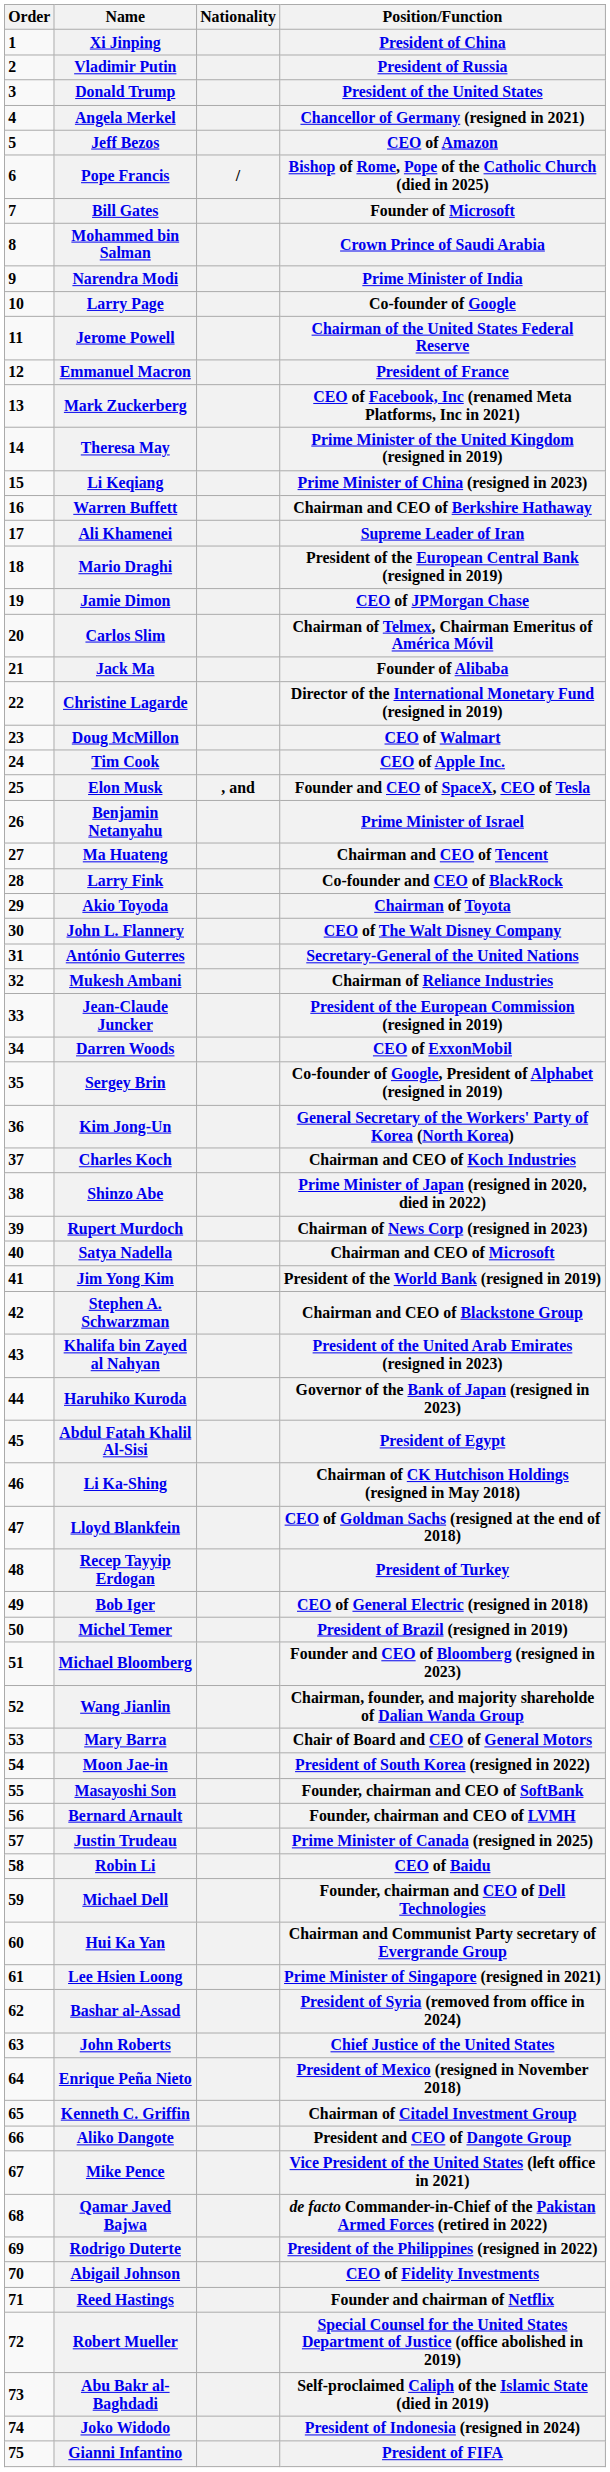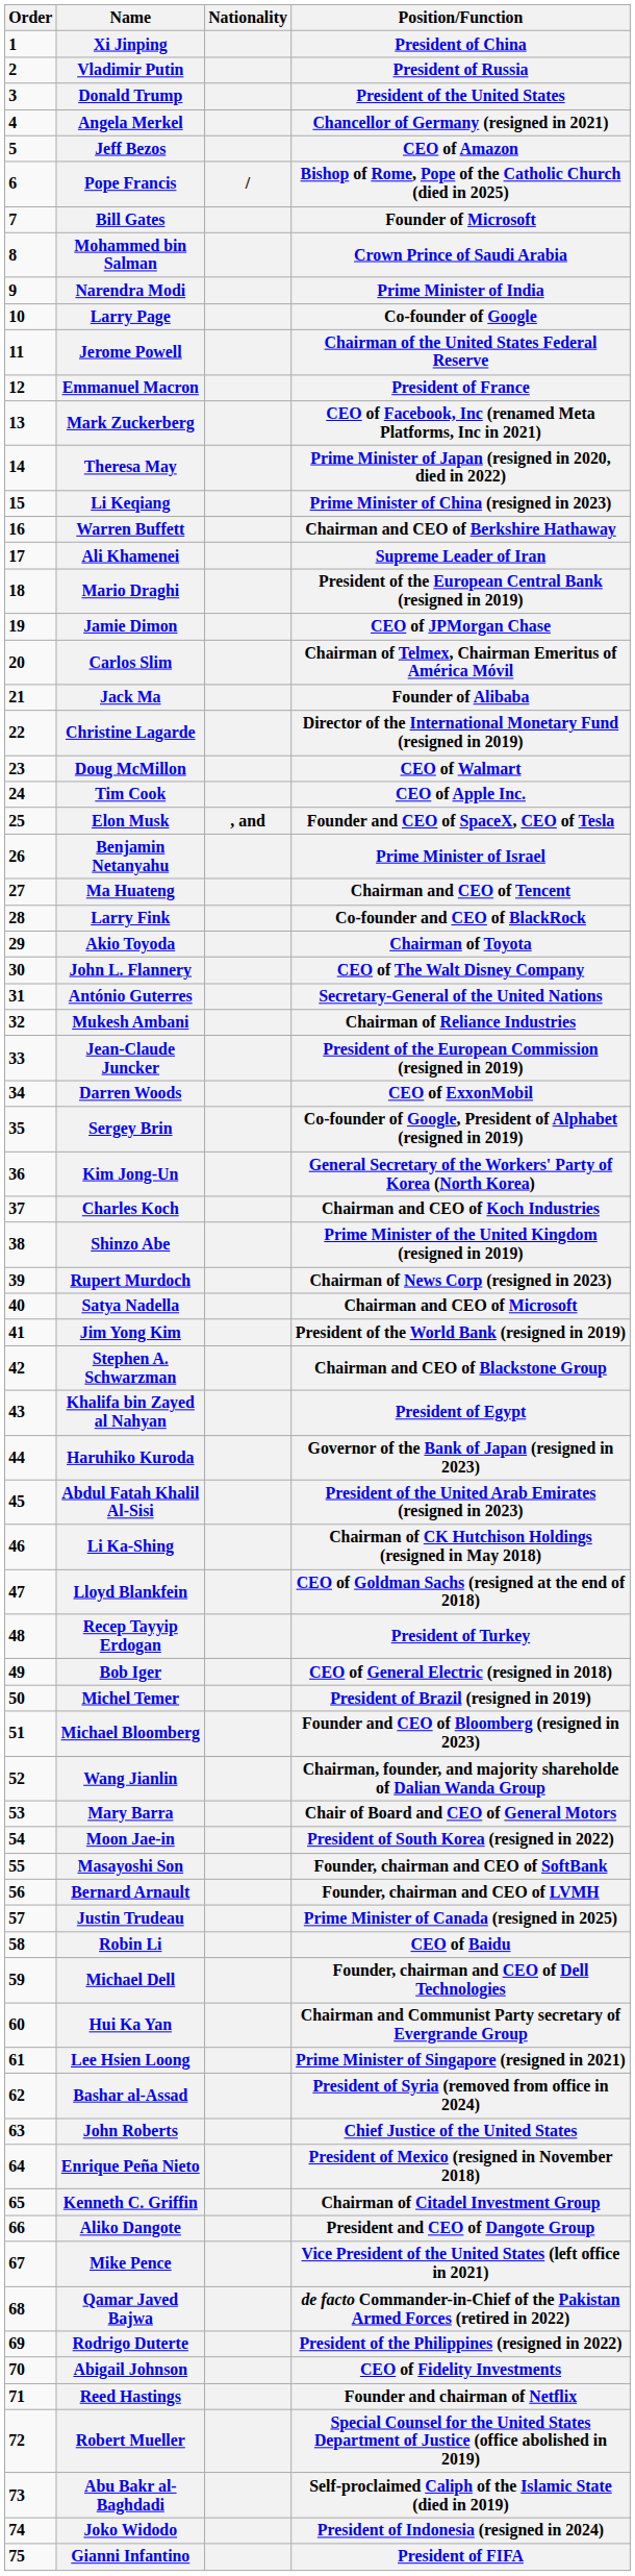 <table class="wikitable">
 <tr>
 <th>Order</th>
 <th>Name</th>
 <th>Nationality</th>
 <th>Position/Function</th>
 </tr>
 <tr>
 <td><strong>1</strong></td>
 <th><a href='#'>Xi Jinping</a></th>
 <th></th>
 <th><a href='#'>President of China</a></th>
 </tr>
 <tr>
 <td><strong>2</strong></td>
 <th><a href='#'>Vladimir Putin</a></th>
 <th></th>
 <th><a href='#'>President of Russia</a></th>
 </tr>
 <tr>
 <td><strong>3</strong></td>
 <th><a href='#'>Donald Trump</a></th>
 <th></th>
 <th><a href='#'>President of the United States</a></th>
 </tr>
 <tr>
 <td><strong>4</strong></td>
 <th><a href='#'>Angela Merkel</a></th>
 <th></th>
 <th><a href='#'>Chancellor of Germany</a> (resigned in 2021)</th>
 </tr>
 <tr>
 <td><strong>5</strong></td>
 <th><a href='#'>Jeff Bezos</a></th>
 <th></th>
 <th><a href='#'>CEO</a> of <a href='#'>Amazon</a></th>
 </tr>
 <tr>
 <td><strong>6</strong></td>
 <th><a href='#'>Pope Francis</a></th>
 <th>/</th>
 <th><a href='#'>Bishop</a> of <a href='#'>Rome</a>, <a href='#'>Pope</a> of the <a href='#'>Catholic Church</a> (died in 2025)</th>
 </tr>
 <tr>
 <td><strong>7</strong></td>
 <th><a href='#'>Bill Gates</a></th>
 <th></th>
 <th>Founder of <a href='#'>Microsoft</a></th>
 </tr>
 <tr>
 <td><strong>8</strong></td>
 <th><a href='#'>Mohammed bin Salman</a></th>
 <th></th>
 <th><a href='#'>Crown Prince of Saudi Arabia</a></th>
 </tr>
 <tr>
 <td><strong>9</strong></td>
 <th><a href='#'>Narendra Modi</a></th>
 <th></th>
 <th><a href='#'>Prime Minister of India</a></th>
 </tr>
 <tr>
 <td><strong>10</strong></td>
 <th><a href='#'>Larry Page</a></th>
 <th></th>
 <th>Co-founder of <a href='#'>Google</a></th>
 </tr>
 <tr>
 <td><strong>11</strong></td>
 <th><a href='#'>Jerome Powell</a></th>
 <th></th>
 <th><a href='#'>Chairman of the United States Federal Reserve</a></th>
 </tr>
 <tr>
 <td><strong>12</strong></td>
 <th><a href='#'>Emmanuel Macron</a></th>
 <th></th>
 <th><a href='#'>President of France</a></th>
 </tr>
 <tr>
 <td><strong>13</strong></td>
 <th><a href='#'>Mark Zuckerberg</a></th>
 <th></th>
 <th><a href='#'>CEO</a> of <a href='#'>Facebook, Inc</a> (renamed Meta Platforms, Inc in 2021)</th>
 </tr>
 <tr>
 <td><strong>14</strong></td>
 <th><a href='#'>Theresa May</a></th>
 <th></th>
-<th><a href='#'>Prime Minister of the United Kingdom</a> (resigned in 2019)</th>
+<th><a href='#'>Prime Minister of Japan</a> (resigned in 2020, died in 2022)</th>
 </tr>
 <tr>
 <td><strong>15</strong></td>
 <th><a href='#'>Li Keqiang</a></th>
 <th></th>
 <th><a href='#'>Prime Minister of China</a> (resigned in 2023)</th>
 </tr>
 <tr>
 <td><strong>16</strong></td>
 <th><a href='#'>Warren Buffett</a></th>
 <th></th>
 <th>Chairman and CEO of <a href='#'>Berkshire Hathaway</a></th>
 </tr>
 <tr>
 <td><strong>17</strong></td>
 <th><a href='#'>Ali Khamenei</a></th>
 <th></th>
 <th><a href='#'>Supreme Leader of Iran</a></th>
 </tr>
 <tr>
 <td><strong>18</strong></td>
 <th><a href='#'>Mario Draghi</a></th>
 <th></th>
 <th>President of the <a href='#'>European Central Bank</a> (resigned in 2019)</th>
 </tr>
 <tr>
 <td><strong>19</strong></td>
 <th><a href='#'>Jamie Dimon</a></th>
 <th></th>
 <th><a href='#'>CEO</a> of <a href='#'>JPMorgan Chase</a></th>
 </tr>
 <tr>
 <td><strong>20</strong></td>
 <th><a href='#'>Carlos Slim</a></th>
 <th></th>
 <th>Chairman of <a href='#'>Telmex</a>, Chairman Emeritus of <a href='#'>América Móvil</a></th>
 </tr>
 <tr>
 <td><strong>21</strong></td>
 <th><a href='#'>Jack Ma</a></th>
 <th></th>
 <th>Founder of <a href='#'>Alibaba</a></th>
 </tr>
 <tr>
 <td><strong>22</strong></td>
 <th><a href='#'>Christine Lagarde</a></th>
 <th></th>
 <th>Director of the <a href='#'>International Monetary Fund</a> (resigned in 2019)</th>
 </tr>
 <tr>
 <td><strong>23</strong></td>
 <th><a href='#'>Doug McMillon</a></th>
 <th></th>
 <th><a href='#'>CEO</a> of <a href='#'>Walmart</a></th>
 </tr>
 <tr>
 <td><strong>24</strong></td>
 <th><a href='#'>Tim Cook</a></th>
 <th></th>
 <th><a href='#'>CEO</a> of <a href='#'>Apple Inc.</a></th>
 </tr>
 <tr>
 <td><strong>25</strong></td>
 <th><a href='#'>Elon Musk</a></th>
 <th>,  and </th>
 <th>Founder and <a href='#'>CEO</a> of <a href='#'>SpaceX</a>, <a href='#'>CEO</a> of <a href='#'>Tesla</a></th>
 </tr>
 <tr>
 <td><strong>26</strong></td>
 <th><a href='#'>Benjamin Netanyahu</a></th>
 <th></th>
 <th><a href='#'>Prime Minister of Israel</a></th>
 </tr>
 <tr>
 <td><strong>27</strong></td>
 <th><a href='#'>Ma Huateng</a></th>
 <th></th>
 <th>Chairman and <a href='#'>CEO</a> of <a href='#'>Tencent</a></th>
 </tr>
 <tr>
 <td><strong>28</strong></td>
 <th><a href='#'>Larry Fink</a></th>
 <th></th>
 <th>Co-founder and <a href='#'>CEO</a> of <a href='#'>BlackRock</a></th>
 </tr>
 <tr>
 <td><strong>29</strong></td>
 <th><a href='#'>Akio Toyoda</a></th>
 <th></th>
 <th><a href='#'>Chairman</a> of <a href='#'>Toyota</a></th>
 </tr>
 <tr>
 <td><strong>30</strong></td>
 <th><a href='#'>John L. Flannery</a></th>
 <th></th>
 <th><a href='#'>CEO</a> of <a href='#'>The Walt Disney Company</a></th>
 </tr>
 <tr>
 <td><strong>31</strong></td>
 <th><a href='#'>António Guterres</a></th>
 <th></th>
 <th><a href='#'>Secretary-General of the United Nations</a></th>
 </tr>
 <tr>
 <td><strong>32</strong></td>
 <th><a href='#'>Mukesh Ambani</a></th>
 <th></th>
 <th>Chairman of <a href='#'>Reliance Industries</a></th>
 </tr>
 <tr>
 <td><strong>33</strong></td>
 <th><a href='#'>Jean-Claude Juncker</a></th>
 <th></th>
 <th><a href='#'>President of the European Commission</a> (resigned in 2019)</th>
 </tr>
 <tr>
 <td><strong>34</strong></td>
 <th><a href='#'>Darren Woods</a></th>
 <th></th>
 <th><a href='#'>CEO</a> of <a href='#'>ExxonMobil</a></th>
 </tr>
 <tr>
 <td><strong>35</strong></td>
 <th><a href='#'>Sergey Brin</a></th>
 <th></th>
 <th>Co-founder of <a href='#'>Google</a>, President of <a href='#'>Alphabet</a> (resigned in 2019)</th>
 </tr>
 <tr>
 <td><strong>36</strong></td>
 <th><a href='#'>Kim Jong-Un</a></th>
 <th></th>
 <th><a href='#'>General Secretary of the Workers' Party of Korea</a> (<a href='#'>North Korea</a>)</th>
 </tr>
 <tr>
 <td><strong>37</strong></td>
 <th><a href='#'>Charles Koch</a></th>
 <th></th>
 <th>Chairman and CEO of <a href='#'>Koch Industries</a></th>
 </tr>
 <tr>
 <td><strong>38</strong></td>
 <th><a href='#'>Shinzo Abe</a></th>
 <th></th>
-<th><a href='#'>Prime Minister of Japan</a> (resigned in 2020, died in 2022)</th>
+<th><a href='#'>Prime Minister of the United Kingdom</a> (resigned in 2019)</th>
 </tr>
 <tr>
 <td><strong>39</strong></td>
 <th><a href='#'>Rupert Murdoch</a></th>
 <th></th>
 <th>Chairman of <a href='#'>News Corp</a> (resigned in 2023)</th>
 </tr>
 <tr>
 <td><strong>40</strong></td>
 <th><a href='#'>Satya Nadella</a></th>
 <th></th>
 <th>Chairman and CEO of <a href='#'>Microsoft</a></th>
 </tr>
 <tr>
 <td><strong>41</strong></td>
 <th><a href='#'>Jim Yong Kim</a></th>
 <th></th>
 <th>President of the <a href='#'>World Bank</a> (resigned in 2019)</th>
 </tr>
 <tr>
 <td><strong>42</strong></td>
 <th><a href='#'>Stephen A. Schwarzman</a></th>
 <th></th>
 <th>Chairman and CEO of <a href='#'>Blackstone Group</a></th>
 </tr>
 <tr>
 <td><strong>43</strong></td>
 <th><a href='#'>Khalifa bin Zayed al Nahyan</a></th>
 <th></th>
-<th><a href='#'>President of the United Arab Emirates</a> (resigned in 2023)</th>
+<th><a href='#'>President of Egypt</a></th>
 </tr>
 <tr>
 <td><strong>44</strong></td>
 <th><a href='#'>Haruhiko Kuroda</a></th>
 <th></th>
 <th>Governor of the <a href='#'>Bank of Japan</a> (resigned in 2023)</th>
 </tr>
 <tr>
 <td><strong>45</strong></td>
 <th><a href='#'>Abdul Fatah Khalil Al-Sisi</a></th>
 <th></th>
-<th><a href='#'>President of Egypt</a></th>
+<th><a href='#'>President of the United Arab Emirates</a> (resigned in 2023)</th>
 </tr>
 <tr>
 <td><strong>46</strong></td>
 <th><a href='#'>Li Ka-Shing</a></th>
 <th></th>
 <th>Chairman of <a href='#'>CK Hutchison Holdings</a> (resigned in May 2018)</th>
 </tr>
 <tr>
 <td><strong>47</strong></td>
 <th><a href='#'>Lloyd Blankfein</a></th>
 <th></th>
 <th><a href='#'>CEO</a> of <a href='#'>Goldman Sachs</a> (resigned at the end of 2018)</th>
 </tr>
 <tr>
 <td><strong>48</strong></td>
 <th><a href='#'>Recep Tayyip Erdogan</a></th>
 <th></th>
 <th><a href='#'>President of Turkey</a></th>
 </tr>
 <tr>
 <td><strong>49</strong></td>
 <th><a href='#'>Bob Iger</a></th>
 <th></th>
 <th><a href='#'>CEO</a> of <a href='#'>General Electric</a> (resigned in 2018)</th>
 </tr>
 <tr>
 <td><strong>50</strong></td>
 <th><a href='#'>Michel Temer</a></th>
 <th></th>
 <th><a href='#'>President of Brazil</a>  (resigned in 2019)</th>
 </tr>
 <tr>
 <td><strong>51</strong></td>
 <th><a href='#'>Michael Bloomberg</a></th>
 <th></th>
 <th>Founder and <a href='#'>CEO</a> of <a href='#'>Bloomberg</a> (resigned in 2023)</th>
 </tr>
 <tr>
 <td><strong>52</strong></td>
 <th><a href='#'>Wang Jianlin</a></th>
 <th></th>
 <th>Chairman, founder, and majority shareholde of <a href='#'>Dalian Wanda Group</a></th>
 </tr>
 <tr>
 <td><strong>53</strong></td>
 <th><a href='#'>Mary Barra</a></th>
 <th></th>
 <th>Chair of Board and <a href='#'>CEO</a> of <a href='#'>General Motors</a></th>
 </tr>
 <tr>
 <td><strong>54</strong></td>
 <th><a href='#'>Moon Jae-in</a></th>
 <th></th>
 <th><a href='#'>President of South Korea</a> (resigned in 2022)</th>
 </tr>
 <tr>
 <td><strong>55</strong></td>
 <th><a href='#'>Masayoshi Son</a></th>
 <th></th>
 <th>Founder, chairman and CEO of <a href='#'>SoftBank</a></th>
 </tr>
 <tr>
 <td><strong>56</strong></td>
 <th><a href='#'>Bernard Arnault</a></th>
 <th></th>
 <th>Founder, chairman and CEO of <a href='#'>LVMH</a></th>
 </tr>
 <tr>
 <td><strong>57</strong></td>
 <th><a href='#'>Justin Trudeau</a></th>
 <th></th>
 <th><a href='#'>Prime Minister of Canada</a> (resigned in 2025)</th>
 </tr>
 <tr>
 <td><strong>58</strong></td>
 <th><a href='#'>Robin Li</a></th>
 <th></th>
 <th><a href='#'>CEO</a> of <a href='#'>Baidu</a></th>
 </tr>
 <tr>
 <td><strong>59</strong></td>
 <th><a href='#'>Michael Dell</a></th>
 <th></th>
 <th>Founder, chairman and <a href='#'>CEO</a> of <a href='#'>Dell Technologies</a></th>
 </tr>
 <tr>
 <td><strong>60</strong></td>
 <th><a href='#'>Hui Ka Yan</a></th>
 <th></th>
 <th>Chairman and Communist Party secretary of <a href='#'>Evergrande Group</a></th>
 </tr>
 <tr>
 <td><strong>61</strong></td>
 <th><a href='#'>Lee Hsien Loong</a></th>
 <th></th>
 <th><a href='#'>Prime Minister of Singapore</a> (resigned in 2021)</th>
 </tr>
 <tr>
 <td><strong>62</strong></td>
 <th><a href='#'>Bashar al-Assad</a></th>
 <th></th>
 <th><a href='#'>President of Syria</a> (removed from office in 2024)</th>
 </tr>
 <tr>
 <td><strong>63</strong></td>
 <th><a href='#'>John Roberts</a></th>
 <th></th>
 <th><a href='#'>Chief Justice of the United States</a></th>
 </tr>
 <tr>
 <td><strong>64</strong></td>
 <th><a href='#'>Enrique Peña Nieto</a></th>
 <th></th>
 <th><a href='#'>President of Mexico</a> (resigned in November 2018)</th>
 </tr>
 <tr>
 <td><strong>65</strong></td>
 <th><a href='#'>Kenneth C. Griffin</a></th>
 <th></th>
 <th>Chairman of <a href='#'>Citadel Investment Group</a></th>
 </tr>
 <tr>
 <td><strong>66</strong></td>
 <th><a href='#'>Aliko Dangote</a></th>
 <th></th>
 <th>President and <a href='#'>CEO</a> of <a href='#'>Dangote Group</a></th>
 </tr>
 <tr>
 <td><strong>67</strong></td>
 <th><a href='#'>Mike Pence</a></th>
 <th></th>
 <th><a href='#'>Vice President of the United States</a> (left office in 2021)</th>
 </tr>
 <tr>
 <td><strong>68</strong></td>
 <th><a href='#'>Qamar Javed Bajwa</a></th>
 <th></th>
 <th><em>de facto</em> Commander-in-Chief of the <a href='#'>Pakistan Armed Forces</a> (retired in 2022)</th>
 </tr>
 <tr>
 <td><strong>69</strong></td>
 <th><a href='#'>Rodrigo Duterte</a></th>
 <th></th>
 <th><a href='#'>President of the Philippines</a> (resigned in 2022)</th>
 </tr>
 <tr>
 <td><strong>70</strong></td>
 <th><a href='#'>Abigail Johnson</a></th>
 <th></th>
 <th><a href='#'>CEO</a> of <a href='#'>Fidelity Investments</a></th>
 </tr>
 <tr>
 <td><strong>71</strong></td>
 <th><a href='#'>Reed Hastings</a></th>
 <th></th>
 <th>Founder and chairman of <a href='#'>Netflix</a></th>
 </tr>
 <tr>
 <td><strong>72</strong></td>
 <th><a href='#'>Robert Mueller</a></th>
 <th></th>
 <th><a href='#'>Special Counsel for the United States Department of Justice</a> (office abolished in 2019)</th>
 </tr>
 <tr>
 <td><strong>73</strong></td>
 <th><a href='#'>Abu Bakr al-Baghdadi</a></th>
 <th></th>
 <th>Self-proclaimed <a href='#'>Caliph</a> of the <a href='#'>Islamic State</a> (died in 2019)</th>
 </tr>
 <tr>
 <td><strong>74</strong></td>
 <th><a href='#'>Joko Widodo</a></th>
 <th></th>
 <th><a href='#'>President of Indonesia</a> (resigned in 2024)</th>
 </tr>
 <tr>
 <td><strong>75</strong></td>
 <th><a href='#'>Gianni Infantino</a></th>
 <th></th>
 <th><a href='#'>President of FIFA</a></th>
 </tr>
 </table>
